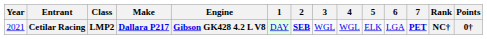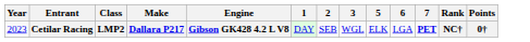 <table class="wikitable" style="text-align:center; font-size:90%">
 <tr>
 <th>Year</th>
 <th>Entrant</th>
 <th>Class</th>
 <th>Make</th>
 <th>Engine</th>
 <th>1</th>
 <th>2</th>
 <th>3</th>
-<th>4</th>
 <th>5</th>
 <th>6</th>
 <th>7</th>
 <th>Rank</th>
 <th>Points</th>
 </tr>
 <tr>
-<td><a href='#'>2021</a></td>
+<td><a href='#'>2023</a></td>
 <th>Cetilar Racing</th>
 <th>LMP2</th>
 <th><a href='#'>Dallara P217</a></th>
 <th><a href='#'>Gibson</a> GK428 4.2 L V8</th>
 <td style="background:#DFFFDF;"><a href='#'>DAY</a><br></td>
-<td><strong><a href='#'>SEB</a></strong></td>
-<td><a href='#'>WGL</a></td>
+<td><a href='#'>SEB</a></td>
 <td><a href='#'>WGL</a></td>
 <td><a href='#'>ELK</a></td>
 <td><a href='#'>LGA</a></td>
 <td><strong><a href='#'>PET</a></strong></td>
 <th>NC†</th>
 <th>0†</th>
 </tr>
 </table>
